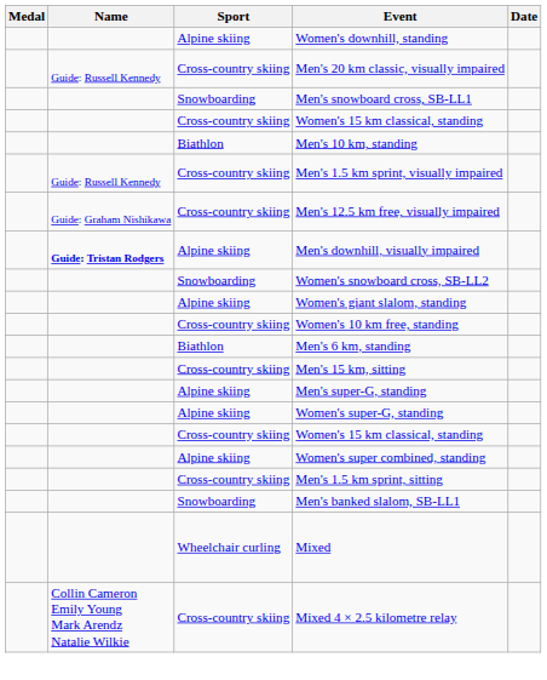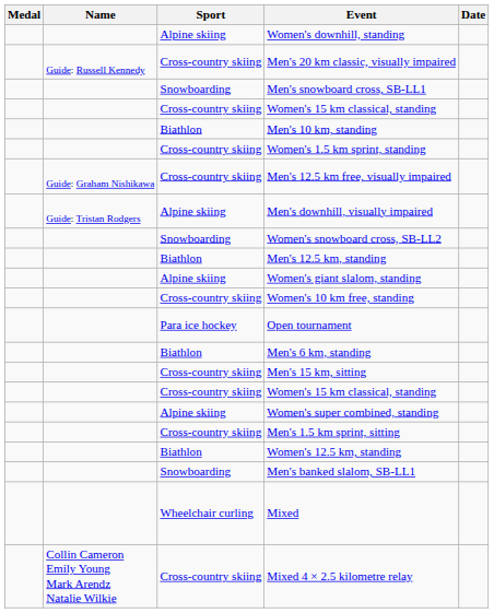 <table class="wikitable sortable" style="font-size: 95%;">
 <tr>
 <th>Medal</th>
 <th>Name</th>
 <th>Sport</th>
 <th>Event</th>
 <th>Date</th>
 </tr>
 <tr>
 <td></td>
 <td></td>
 <td><a href='#'>Alpine skiing</a></td>
 <td><a href='#'>Women's downhill, standing</a></td>
 <td></td>
 </tr>
 <tr>
 <td></td>
 <td><br><small><a href='#'>Guide</a>: <a href='#'>Russell Kennedy</a></small></td>
 <td><a href='#'>Cross-country skiing</a></td>
 <td><a href='#'>Men's 20 km classic, visually impaired</a></td>
 <td></td>
 </tr>
 <tr>
 <td></td>
 <td></td>
 <td><a href='#'>Snowboarding</a></td>
 <td><a href='#'>Men's snowboard cross, SB-LL1</a></td>
 <td></td>
 </tr>
 <tr>
 <td></td>
 <td></td>
 <td><a href='#'>Cross-country skiing</a></td>
 <td><a href='#'>Women's 15 km classical, standing</a></td>
 <td></td>
 </tr>
 <tr>
 <td></td>
 <td></td>
 <td><a href='#'>Biathlon</a></td>
 <td><a href='#'>Men's 10 km, standing</a></td>
 <td></td>
 </tr>
 <tr>
 <td></td>
-<td><br><small><a href='#'>Guide</a>: <a href='#'>Russell Kennedy</a></small></td>
+<td></td>
 <td><a href='#'>Cross-country skiing</a></td>
-<td><a href='#'>Men's 1.5 km sprint, visually impaired</a></td>
+<td><a href='#'>Women's 1.5 km sprint, standing</a></td>
 <td></td>
 </tr>
 <tr>
 <td></td>
 <td><br><small><a href='#'>Guide</a>: <a href='#'>Graham Nishikawa</a></small></td>
 <td><a href='#'>Cross-country skiing</a></td>
 <td><a href='#'>Men's 12.5 km free, visually impaired</a></td>
 <td></td>
 </tr>
 <tr>
 <td></td>
-<td><strong><br><small><a href='#'>Guide</a>: <a href='#'>Tristan Rodgers</a></small></strong></td>
+<td><br><small><a href='#'>Guide</a>: <a href='#'>Tristan Rodgers</a></small></td>
 <td><a href='#'>Alpine skiing</a></td>
 <td><a href='#'>Men's downhill, visually impaired</a></td>
 <td></td>
 </tr>
 <tr>
 <td></td>
 <td></td>
 <td><a href='#'>Snowboarding</a></td>
 <td><a href='#'>Women's snowboard cross, SB-LL2</a></td>
+<td></td>
+</tr>
+<tr>
+<td></td>
+<td></td>
+<td><a href='#'>Biathlon</a></td>
+<td><a href='#'>Men's 12.5 km, standing</a></td>
 <td></td>
 </tr>
 <tr>
 <td></td>
 <td></td>
 <td><a href='#'>Alpine skiing</a></td>
 <td><a href='#'>Women's giant slalom, standing</a></td>
 <td></td>
 </tr>
 <tr>
 <td></td>
 <td></td>
 <td><a href='#'>Cross-country skiing</a></td>
 <td><a href='#'>Women's 10 km free, standing</a></td>
 <td></td>
 </tr>
 <tr>
 <td></td>
+<td><br><br></td>
+<td><a href='#'>Para ice hockey</a></td>
+<td><a href='#'>Open tournament</a></td>
+<td></td>
+</tr>
+<tr>
+<td></td>
 <td></td>
 <td><a href='#'>Biathlon</a></td>
 <td><a href='#'>Men's 6 km, standing</a></td>
 <td></td>
 </tr>
 <tr>
 <td></td>
 <td></td>
 <td><a href='#'>Cross-country skiing</a></td>
 <td><a href='#'>Men's 15 km, sitting</a></td>
-<td></td>
-</tr>
-<tr>
-<td></td>
-<td></td>
-<td><a href='#'>Alpine skiing</a></td>
-<td><a href='#'>Men's super-G, standing</a></td>
-<td></td>
-</tr>
-<tr>
-<td></td>
-<td></td>
-<td><a href='#'>Alpine skiing</a></td>
-<td><a href='#'>Women's super-G, standing</a></td>
 <td></td>
 </tr>
 <tr>
 <td></td>
 <td></td>
 <td><a href='#'>Cross-country skiing</a></td>
 <td><a href='#'>Women's 15 km classical, standing</a></td>
 <td></td>
 </tr>
 <tr>
 <td></td>
 <td></td>
 <td><a href='#'>Alpine skiing</a></td>
 <td><a href='#'>Women's super combined, standing</a></td>
 <td></td>
 </tr>
 <tr>
 <td></td>
 <td></td>
 <td><a href='#'>Cross-country skiing</a></td>
 <td><a href='#'>Men's 1.5 km sprint, sitting</a></td>
 <td></td>
 </tr>
 <tr>
 <td></td>
 <td></td>
+<td><a href='#'>Biathlon</a></td>
+<td><a href='#'>Women's 12.5 km, standing</a></td>
+<td></td>
+</tr>
+<tr>
+<td></td>
+<td></td>
 <td><a href='#'>Snowboarding</a></td>
 <td><a href='#'>Men's banked slalom, SB-LL1</a></td>
 <td></td>
 </tr>
 <tr>
 <td></td>
 <td><br><br><br><br></td>
 <td><a href='#'>Wheelchair curling</a></td>
 <td><a href='#'>Mixed</a></td>
 <td></td>
 </tr>
 <tr>
 <td></td>
 <td><a href='#'>Collin Cameron</a><br><a href='#'>Emily Young</a><br><a href='#'>Mark Arendz</a><br><a href='#'>Natalie Wilkie</a></td>
 <td><a href='#'>Cross-country skiing</a></td>
 <td><a href='#'>Mixed 4 × 2.5 kilometre relay</a></td>
 <td></td>
 </tr>
 </table>
